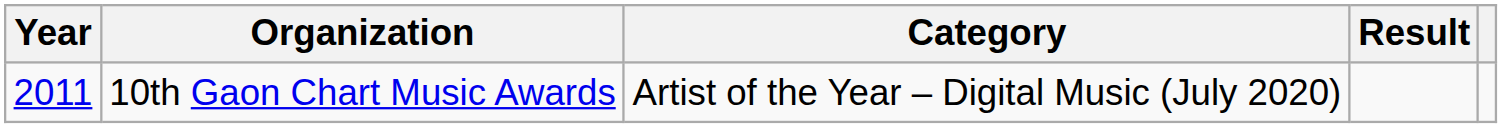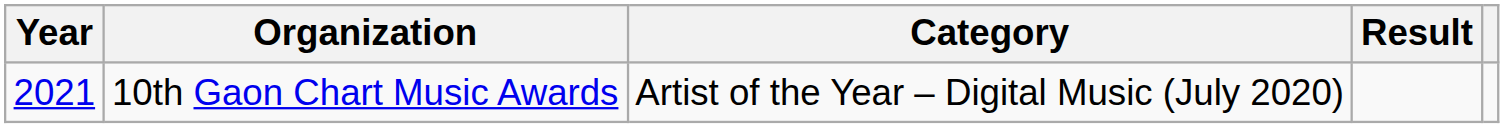 <table class="wikitable sortable">
 <tr>
 <th>Year</th>
 <th>Organization</th>
 <th>Category</th>
 <th>Result</th>
 <th class=unsortable></th>
 </tr>
 <tr>
-<td><a href='#'>2011</a></td>
+<td><a href='#'>2021</a></td>
 <td>10th <a href='#'>Gaon Chart Music Awards</a></td>
 <td>Artist of the Year – Digital Music (July 2020)</td>
 <td></td>
 <td></td>
 </tr>
 </table>
